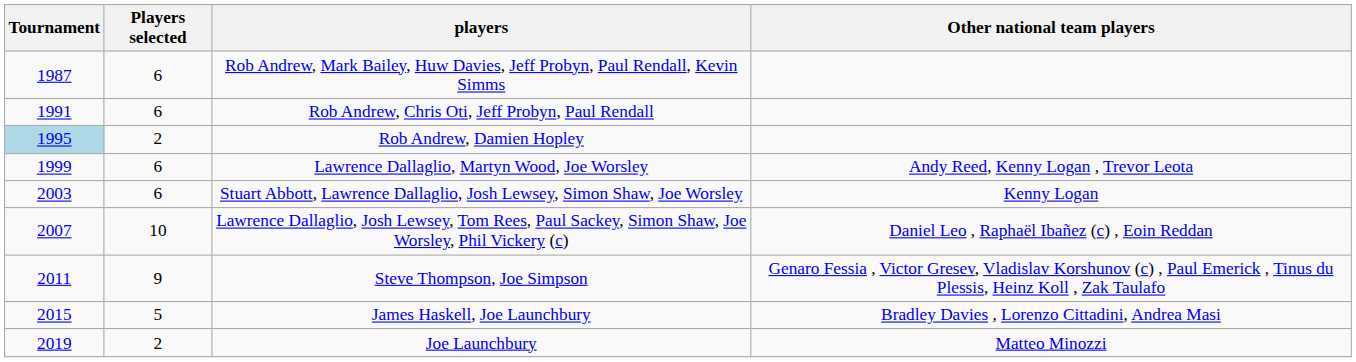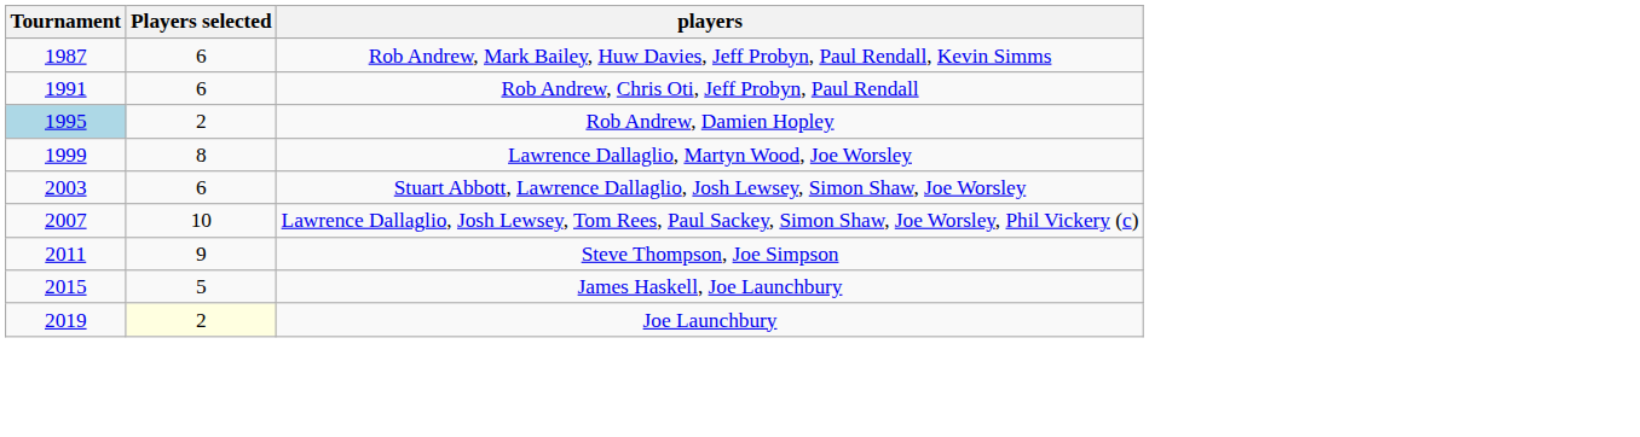 <table class="wikitable sortable" style="text-align:center">
 <tr>
 <th>Tournament</th>
 <th>Players selected</th>
 <th> players</th>
-<th>Other national team players</th>
 </tr>
 <tr>
 <td><a href='#'>1987</a></td>
 <td>6</td>
 <td><a href='#'>Rob Andrew</a>, <a href='#'>Mark Bailey</a>, <a href='#'>Huw Davies</a>, <a href='#'>Jeff Probyn</a>, <a href='#'>Paul Rendall</a>, <a href='#'>Kevin Simms</a></td>
-<td></td>
 </tr>
 <tr>
 <td><a href='#'>1991</a></td>
 <td>6</td>
 <td><a href='#'>Rob Andrew</a>, <a href='#'>Chris Oti</a>, <a href='#'>Jeff Probyn</a>, <a href='#'>Paul Rendall</a></td>
-<td></td>
 </tr>
 <tr>
 <td style="background: lightblue;"><a href='#'>1995</a></td>
 <td>2</td>
 <td><a href='#'>Rob Andrew</a>, <a href='#'>Damien Hopley</a></td>
-<td></td>
 </tr>
 <tr>
 <td><a href='#'>1999</a></td>
-<td>6</td>
+<td>8</td>
 <td><a href='#'>Lawrence Dallaglio</a>, <a href='#'>Martyn Wood</a>, <a href='#'>Joe Worsley</a></td>
-<td><a href='#'>Andy Reed</a>, <a href='#'>Kenny Logan</a> , <a href='#'>Trevor Leota</a> </td>
 </tr>
 <tr>
 <td><a href='#'>2003</a></td>
 <td>6</td>
 <td><a href='#'>Stuart Abbott</a>, <a href='#'>Lawrence Dallaglio</a>, <a href='#'>Josh Lewsey</a>, <a href='#'>Simon Shaw</a>, <a href='#'>Joe Worsley</a></td>
-<td><a href='#'>Kenny Logan</a> </td>
 </tr>
 <tr>
 <td><a href='#'>2007</a></td>
 <td>10</td>
 <td><a href='#'>Lawrence Dallaglio</a>, <a href='#'>Josh Lewsey</a>, <a href='#'>Tom Rees</a>, <a href='#'>Paul Sackey</a>, <a href='#'>Simon Shaw</a>, <a href='#'>Joe Worsley</a>, <a href='#'>Phil Vickery</a> (<a href='#'>c</a>)</td>
-<td><a href='#'>Daniel Leo</a> , <a href='#'>Raphaël Ibañez</a> (<a href='#'>c</a>) , <a href='#'>Eoin Reddan</a> </td>
 </tr>
 <tr>
 <td><a href='#'>2011</a></td>
 <td>9</td>
 <td><a href='#'>Steve Thompson</a>, <a href='#'>Joe Simpson</a></td>
-<td><a href='#'>Genaro Fessia</a> , <a href='#'>Victor Gresev</a>, <a href='#'>Vladislav Korshunov</a> (<a href='#'>c</a>) , <a href='#'>Paul Emerick</a> , <a href='#'>Tinus du Plessis</a>, <a href='#'>Heinz Koll</a> , <a href='#'>Zak Taulafo</a> </td>
 </tr>
 <tr>
 <td><a href='#'>2015</a></td>
 <td>5</td>
 <td><a href='#'>James Haskell</a>, <a href='#'>Joe Launchbury</a></td>
-<td><a href='#'>Bradley Davies</a> , <a href='#'>Lorenzo Cittadini</a>, <a href='#'>Andrea Masi</a> </td>
 </tr>
 <tr>
 <td><a href='#'>2019</a></td>
-<td>2</td>
+<td style="background: lightyellow;">2</td>
 <td><a href='#'>Joe Launchbury</a></td>
-<td><a href='#'>Matteo Minozzi</a> </td>
 </tr>
 </table>
